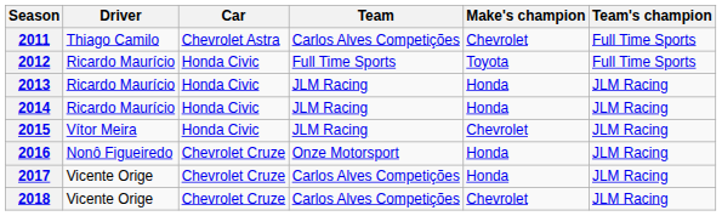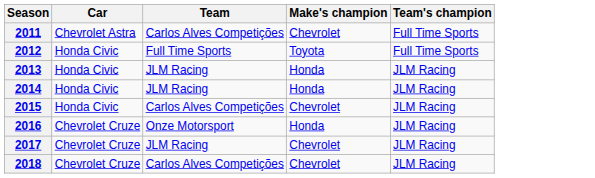 <table class="wikitable">
 <tr>
 <th>Season</th>
-<th>Driver</th>
 <th>Car</th>
 <th>Team</th>
 <th>Make's champion</th>
 <th>Team's champion</th>
 </tr>
 <tr>
 <th><a href='#'>2011</a></th>
-<td><a href='#'>Thiago Camilo</a></td>
 <td><a href='#'>Chevrolet Astra</a></td>
 <td><a href='#'>Carlos Alves Competições</a></td>
 <td><a href='#'>Chevrolet</a></td>
 <td><a href='#'>Full Time Sports</a></td>
 </tr>
 <tr>
 <th><a href='#'>2012</a></th>
-<td><a href='#'>Ricardo Maurício</a></td>
 <td><a href='#'>Honda Civic</a></td>
 <td><a href='#'>Full Time Sports</a></td>
 <td><a href='#'>Toyota</a></td>
 <td><a href='#'>Full Time Sports</a></td>
 </tr>
 <tr>
 <th><a href='#'>2013</a></th>
-<td><a href='#'>Ricardo Maurício</a></td>
 <td><a href='#'>Honda Civic</a></td>
 <td><a href='#'>JLM Racing</a></td>
 <td><a href='#'>Honda</a></td>
 <td><a href='#'>JLM Racing</a></td>
 </tr>
 <tr>
 <th><a href='#'>2014</a></th>
-<td><a href='#'>Ricardo Maurício</a></td>
 <td><a href='#'>Honda Civic</a></td>
 <td><a href='#'>JLM Racing</a></td>
 <td><a href='#'>Honda</a></td>
 <td><a href='#'>JLM Racing</a></td>
 </tr>
 <tr>
 <th><a href='#'>2015</a></th>
-<td><a href='#'>Vítor Meira</a></td>
 <td><a href='#'>Honda Civic</a></td>
-<td><a href='#'>JLM Racing</a></td>
+<td><a href='#'>Carlos Alves Competições</a></td>
 <td><a href='#'>Chevrolet</a></td>
 <td><a href='#'>JLM Racing</a></td>
 </tr>
 <tr>
 <th><a href='#'>2016</a></th>
-<td><a href='#'>Nonô Figueiredo</a></td>
 <td><a href='#'>Chevrolet Cruze</a></td>
 <td><a href='#'>Onze Motorsport</a></td>
 <td><a href='#'>Honda</a></td>
 <td><a href='#'>JLM Racing</a></td>
 </tr>
 <tr>
 <th><a href='#'>2017</a></th>
-<td>Vicente Orige</td>
 <td><a href='#'>Chevrolet Cruze</a></td>
-<td><a href='#'>Carlos Alves Competições</a></td>
-<td><a href='#'>Honda</a></td>
+<td><a href='#'>JLM Racing</a></td>
+<td><a href='#'>Chevrolet</a></td>
 <td><a href='#'>JLM Racing</a></td>
 </tr>
 <tr>
 <th><a href='#'>2018</a></th>
-<td>Vicente Orige</td>
 <td><a href='#'>Chevrolet Cruze</a></td>
 <td><a href='#'>Carlos Alves Competições</a></td>
 <td><a href='#'>Chevrolet</a></td>
 <td><a href='#'>JLM Racing</a></td>
 </tr>
 </table>
